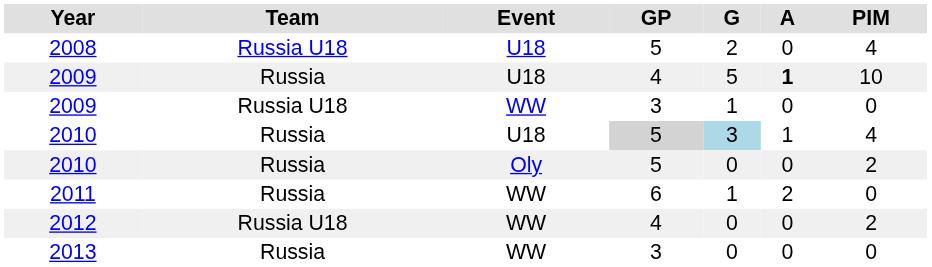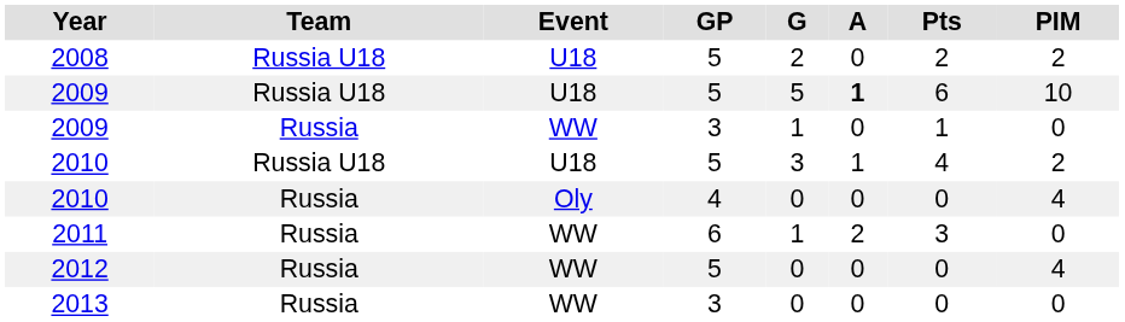 <table BORDER="0" CELLPADDING="2" CELLSPACING="0" width="35%">
 <tr ALIGN="center" bgcolor="#e0e0e0">
 <th>Year</th>
 <th>Team</th>
 <th>Event</th>
 <th>GP</th>
 <th>G</th>
 <th>A</th>
+<th>Pts</th>
 <th>PIM</th>
 </tr>
 <tr ALIGN="center">
 <td><a href='#'>2008</a></td>
 <td><a href='#'>Russia U18</a></td>
 <td><a href='#'>U18</a></td>
 <td>5</td>
 <td>2</td>
 <td>0</td>
-<td>4</td>
+<td>2</td>
+<td>2</td>
 </tr>
 <tr ALIGN="center" bgcolor="#f0f0f0">
 <td><a href='#'>2009</a></td>
-<td>Russia</td>
+<td>Russia U18</td>
 <td>U18</td>
-<td>4</td>
+<td>5</td>
 <td>5</td>
 <td><strong>1</strong></td>
+<td>6</td>
 <td>10</td>
 </tr>
 <tr ALIGN="center">
 <td><a href='#'>2009</a></td>
-<td>Russia U18</td>
+<td><a href='#'>Russia</a></td>
 <td><a href='#'>WW</a></td>
 <td>3</td>
 <td>1</td>
 <td>0</td>
+<td>1</td>
 <td>0</td>
 </tr>
 <tr ALIGN="center">
 <td><a href='#'>2010</a></td>
-<td>Russia</td>
+<td>Russia U18</td>
 <td>U18</td>
-<td style="background: lightgrey;">5</td>
-<td style="background: lightblue;">3</td>
+<td>5</td>
+<td>3</td>
 <td>1</td>
 <td>4</td>
+<td>2</td>
 </tr>
 <tr ALIGN="center" bgcolor="#f0f0f0">
 <td><a href='#'>2010</a></td>
 <td>Russia</td>
 <td><a href='#'>Oly</a></td>
-<td>5</td>
+<td>4</td>
 <td>0</td>
 <td>0</td>
-<td>2</td>
+<td>0</td>
+<td>4</td>
 </tr>
 <tr ALIGN="center">
 <td><a href='#'>2011</a></td>
 <td>Russia</td>
 <td>WW</td>
 <td>6</td>
 <td>1</td>
 <td>2</td>
+<td>3</td>
 <td>0</td>
 </tr>
 <tr ALIGN="center" bgcolor="#f0f0f0">
 <td><a href='#'>2012</a></td>
-<td>Russia U18</td>
+<td>Russia</td>
 <td>WW</td>
-<td>4</td>
+<td>5</td>
 <td>0</td>
 <td>0</td>
-<td>2</td>
+<td>0</td>
+<td>4</td>
 </tr>
 <tr ALIGN="center">
 <td><a href='#'>2013</a></td>
 <td>Russia</td>
 <td>WW</td>
 <td>3</td>
 <td>0</td>
 <td>0</td>
 <td>0</td>
+<td>0</td>
 </tr>
 </table>
